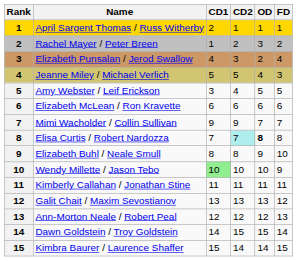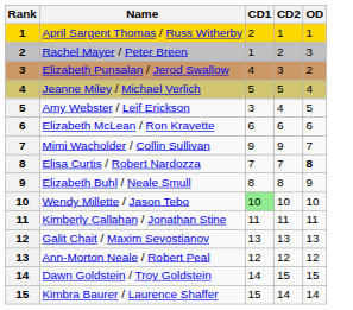 <table class="wikitable">
 <tr>
 <th>Rank</th>
 <th>Name</th>
 <th>CD1</th>
 <th>CD2</th>
 <th>OD</th>
-<th>FD</th>
 </tr>
 <tr bgcolor="gold">
 <td align="center"><strong>1</strong></td>
 <td><a href='#'>April Sargent Thomas</a> / <a href='#'>Russ Witherby</a></td>
 <td>2</td>
-<td>1</td>
 <td>1</td>
 <td>1</td>
 </tr>
 <tr bgcolor="silver">
 <td align="center"><strong>2</strong></td>
 <td><a href='#'>Rachel Mayer</a> / <a href='#'>Peter Breen</a></td>
 <td>1</td>
 <td>2</td>
 <td>3</td>
-<td>2</td>
 </tr>
 <tr bgcolor="cc9966">
 <td align="center"><strong>3</strong></td>
 <td><a href='#'>Elizabeth Punsalan</a> / <a href='#'>Jerod Swallow</a></td>
 <td>4</td>
 <td>3</td>
 <td>2</td>
-<td>4</td>
 </tr>
 <tr bgcolor="#d1c571">
 <td align="center"><strong>4</strong></td>
 <td><a href='#'>Jeanne Miley</a> / <a href='#'>Michael Verlich</a></td>
 <td>5</td>
 <td>5</td>
 <td>4</td>
-<td>3</td>
 </tr>
 <tr>
 <th>5</th>
 <td><a href='#'>Amy Webster</a> / <a href='#'>Leif Erickson</a></td>
 <td>3</td>
 <td>4</td>
 <td>5</td>
-<td>5</td>
 </tr>
 <tr>
 <th>6</th>
 <td><a href='#'>Elizabeth McLean</a> / <a href='#'>Ron Kravette</a></td>
-<td>6</td>
 <td>6</td>
 <td>6</td>
 <td>6</td>
 </tr>
 <tr>
 <th>7</th>
 <td><a href='#'>Mimi Wacholder</a> / <a href='#'>Collin Sullivan</a></td>
 <td>9</td>
 <td>9</td>
 <td>7</td>
-<td>7</td>
 </tr>
 <tr>
 <th>8</th>
 <td><a href='#'>Elisa Curtis</a> / <a href='#'>Robert Nardozza</a></td>
 <td>7</td>
-<td style="background: paleturquoise;">7</td>
+<td>7</td>
 <td><strong>8</strong></td>
-<td>8</td>
 </tr>
 <tr>
 <th>9</th>
 <td><a href='#'>Elizabeth Buhl</a> / <a href='#'>Neale Smull</a></td>
 <td>8</td>
 <td>8</td>
 <td>9</td>
-<td>10</td>
 </tr>
 <tr>
 <th>10</th>
 <td><a href='#'>Wendy Millette</a> / <a href='#'>Jason Tebo</a></td>
 <td style="background: lightgreen;">10</td>
 <td>10</td>
 <td>10</td>
-<td>9</td>
 </tr>
 <tr>
 <th>11</th>
 <td><a href='#'>Kimberly Callahan</a> / <a href='#'>Jonathan Stine</a></td>
-<td>11</td>
 <td>11</td>
 <td>11</td>
 <td>11</td>
 </tr>
 <tr>
 <th>12</th>
 <td><a href='#'>Galit Chait</a> / <a href='#'>Maxim Sevostianov</a></td>
 <td>13</td>
 <td>13</td>
 <td>13</td>
-<td>12</td>
 </tr>
 <tr>
 <th>13</th>
 <td><a href='#'>Ann-Morton Neale</a> / <a href='#'>Robert Peal</a></td>
 <td>12</td>
 <td>12</td>
 <td>12</td>
-<td>13</td>
 </tr>
 <tr>
 <th>14</th>
 <td><a href='#'>Dawn Goldstein</a> / <a href='#'>Troy Goldstein</a></td>
 <td>14</td>
 <td>15</td>
 <td>15</td>
-<td>14</td>
 </tr>
 <tr>
 <th>15</th>
 <td><a href='#'>Kimbra Baurer</a> / <a href='#'>Laurence Shaffer</a></td>
 <td>15</td>
 <td>14</td>
 <td>14</td>
-<td>15</td>
 </tr>
 </table>
